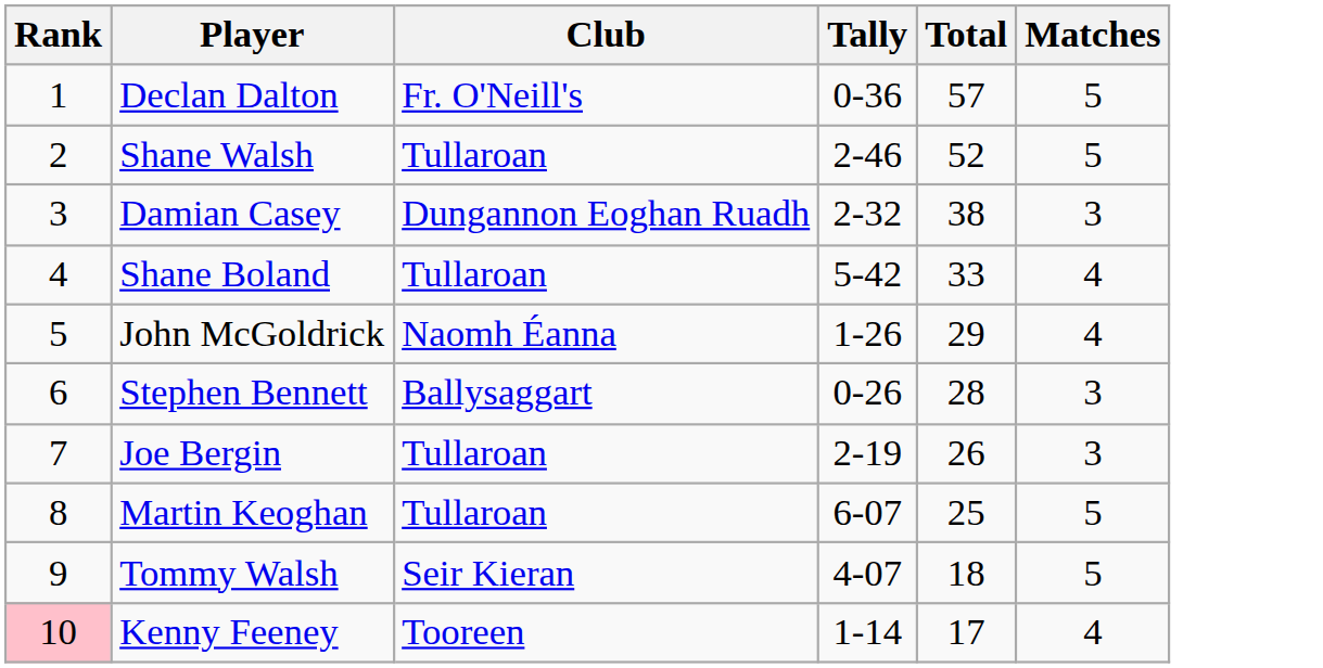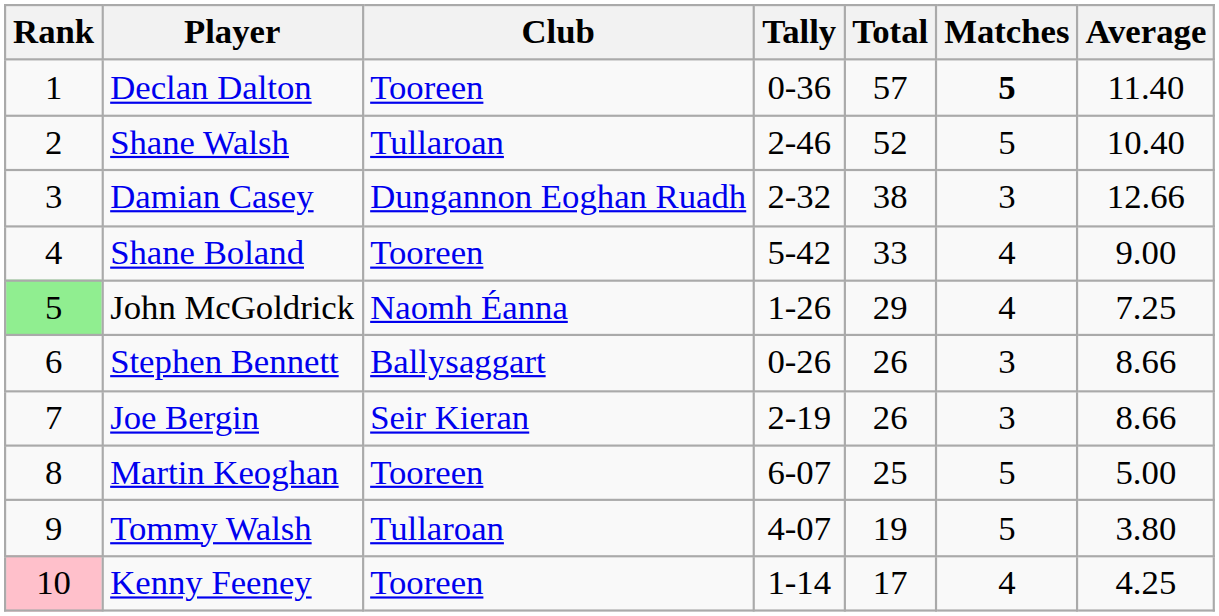 <table class="wikitable">
 <tr>
 <th>Rank</th>
 <th>Player</th>
 <th>Club</th>
 <th>Tally</th>
 <th>Total</th>
 <th>Matches</th>
+<th>Average</th>
 </tr>
 <tr>
 <td rowspan="1" style="text-align:center;">1</td>
 <td><a href='#'>Declan Dalton</a></td>
-<td><a href='#'>Fr. O'Neill's</a></td>
+<td><a href='#'>Tooreen</a></td>
 <td align=center>0-36</td>
 <td align=center>57</td>
-<td align=center>5</td>
+<td align=center><strong>5</strong></td>
+<td align=center>11.40</td>
 </tr>
 <tr>
 <td rowspan="1" style="text-align:center;">2</td>
 <td><a href='#'>Shane Walsh</a></td>
 <td><a href='#'>Tullaroan</a></td>
 <td align=center>2-46</td>
 <td align=center>52</td>
 <td align=center>5</td>
+<td align=center>10.40</td>
 </tr>
 <tr>
 <td rowspan="1" style="text-align:center;">3</td>
 <td><a href='#'>Damian Casey</a></td>
 <td><a href='#'>Dungannon Eoghan Ruadh</a></td>
 <td align=center>2-32</td>
 <td align=center>38</td>
 <td align=center>3</td>
+<td align=center>12.66</td>
 </tr>
 <tr>
 <td rowspan="1" style="text-align:center;">4</td>
 <td><a href='#'>Shane Boland</a></td>
-<td><a href='#'>Tullaroan</a></td>
+<td><a href='#'>Tooreen</a></td>
 <td align=center>5-42</td>
 <td align=center>33</td>
 <td align=center>4</td>
+<td align=center>9.00</td>
 </tr>
 <tr>
-<td rowspan="1" style="text-align:center;">5</td>
+<td rowspan="1" style="background: lightgreen; text-align:center;">5</td>
 <td>John McGoldrick</td>
 <td><a href='#'>Naomh Éanna</a></td>
 <td align=center>1-26</td>
 <td align=center>29</td>
 <td align=center>4</td>
+<td align=center>7.25</td>
 </tr>
 <tr>
 <td rowspan="1" style="text-align:center;">6</td>
 <td><a href='#'>Stephen Bennett</a></td>
 <td><a href='#'>Ballysaggart</a></td>
 <td align=center>0-26</td>
-<td align=center>28</td>
+<td align=center>26</td>
 <td align=center>3</td>
+<td align=center>8.66</td>
 </tr>
 <tr>
 <td rowspan="1" style="text-align:center;">7</td>
 <td><a href='#'>Joe Bergin</a></td>
-<td><a href='#'>Tullaroan</a></td>
+<td><a href='#'>Seir Kieran</a></td>
 <td align=center>2-19</td>
 <td align=center>26</td>
 <td align=center>3</td>
+<td align=center>8.66</td>
 </tr>
 <tr>
 <td rowspan="1" style="text-align:center;">8</td>
 <td><a href='#'>Martin Keoghan</a></td>
-<td><a href='#'>Tullaroan</a></td>
+<td><a href='#'>Tooreen</a></td>
 <td align=center>6-07</td>
 <td align=center>25</td>
 <td align=center>5</td>
+<td align=center>5.00</td>
 </tr>
 <tr>
 <td rowspan="1" style="text-align:center;">9</td>
 <td><a href='#'>Tommy Walsh</a></td>
-<td><a href='#'>Seir Kieran</a></td>
+<td><a href='#'>Tullaroan</a></td>
 <td align=center>4-07</td>
-<td align=center>18</td>
+<td align=center>19</td>
 <td align=center>5</td>
+<td align=center>3.80</td>
 </tr>
 <tr>
 <td rowspan="1" style="background: pink; text-align:center;">10</td>
 <td><a href='#'>Kenny Feeney</a></td>
 <td><a href='#'>Tooreen</a></td>
 <td align=center>1-14</td>
 <td align=center>17</td>
 <td align=center>4</td>
+<td align=center>4.25</td>
 </tr>
 </table>
